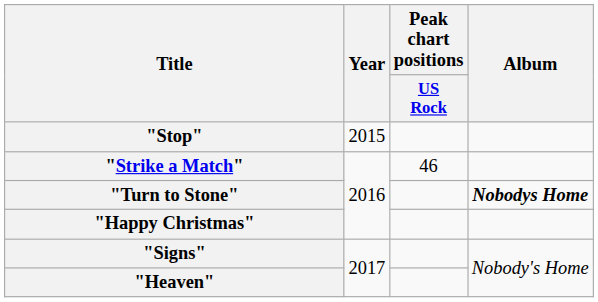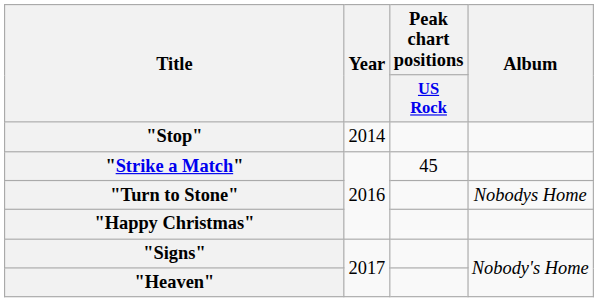 <table class="wikitable plainrowheaders" style="text-align:center;" border="1">
 <tr>
 <th rowspan="2" scope="col" style="width:18em;">Title</th>
 <th rowspan="2" scope="col">Year</th>
 <th scope="col">Peak chart positions</th>
 <th rowspan="2" scope="col">Album</th>
 </tr>
 <tr>
 <th scope="col" style="width:3em;font-size:90%;"><a href='#'>US<br>Rock</a></th>
 </tr>
 <tr>
 <th scope="row">"Stop"</th>
-<td>2015</td>
+<td>2014</td>
 <td></td>
 <td></td>
 </tr>
 <tr>
 <th scope="row">"<a href='#'>Strike a Match</a>"</th>
 <td rowspan="3">2016</td>
-<td>46</td>
+<td>45</td>
 <td></td>
 </tr>
 <tr>
 <th scope="row">"Turn to Stone"</th>
 <td></td>
-<td><strong><em>Nobodys Home</em></strong></td>
+<td><em>Nobodys Home</em></td>
 </tr>
 <tr>
 <th scope="row">"Happy Christmas"</th>
 <td></td>
 <td></td>
 </tr>
 <tr>
 <th scope="row">"Signs"</th>
 <td rowspan="2">2017</td>
 <td></td>
 <td rowspan="2"><em>Nobody's Home</em></td>
 </tr>
 <tr>
 <th scope="row">"Heaven"</th>
 <td></td>
 </tr>
 </table>
